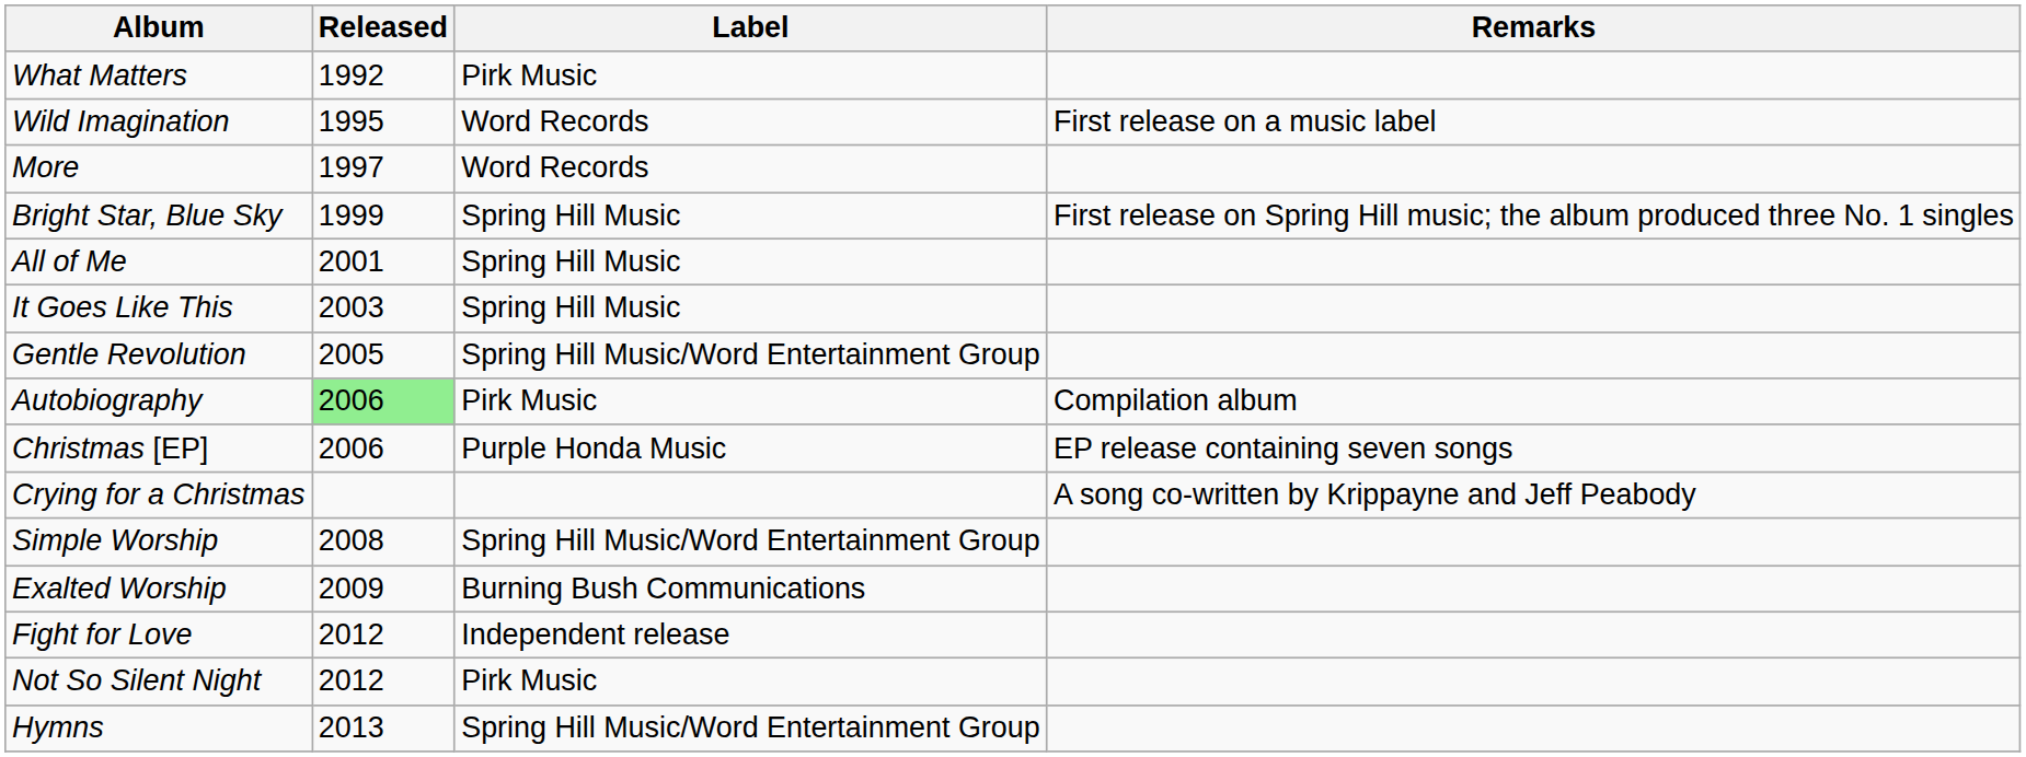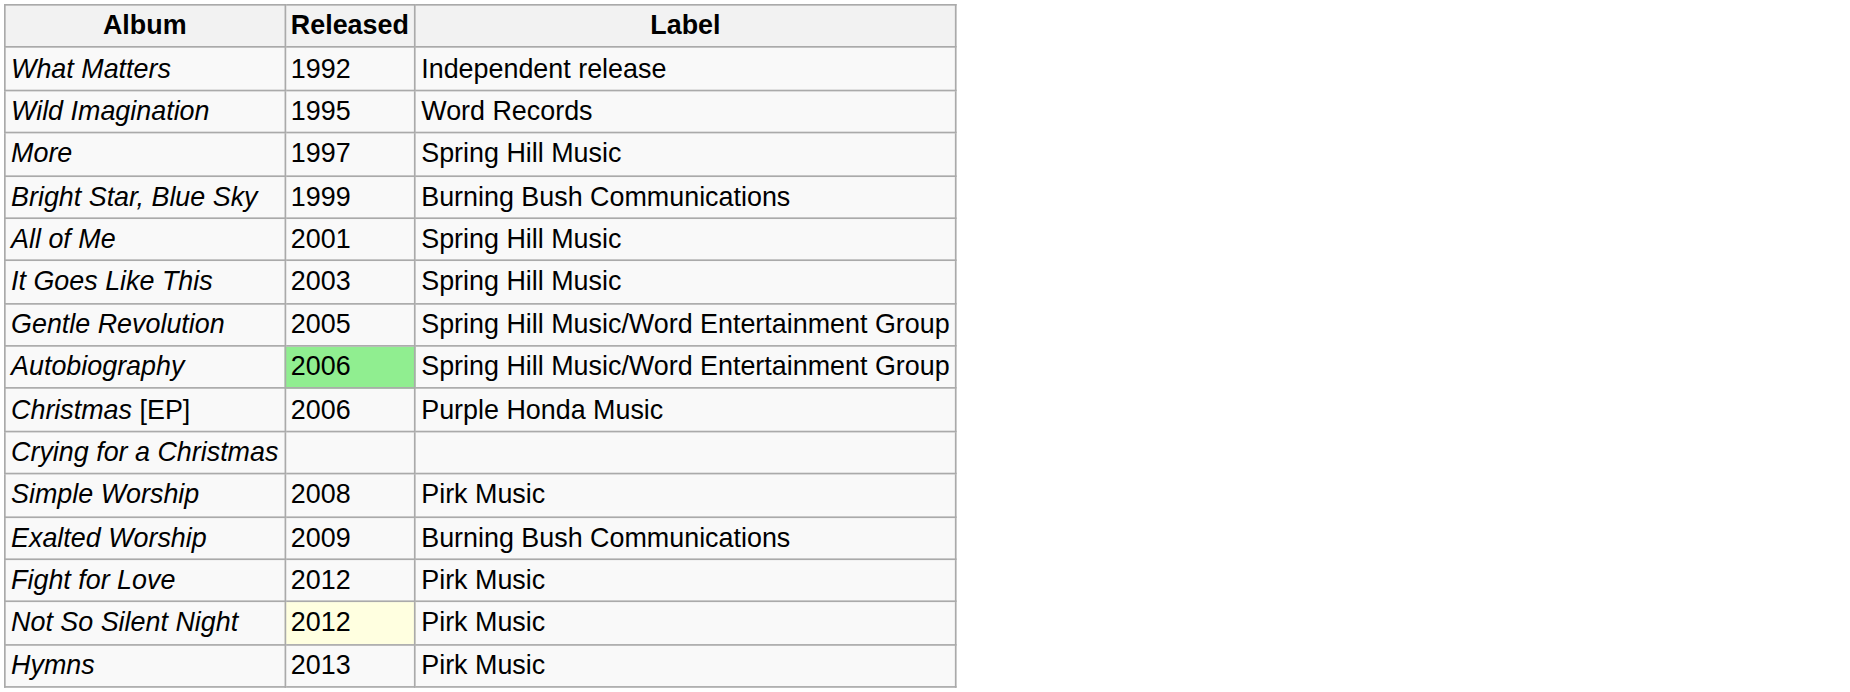 <table class="wikitable">
 <tr>
 <th>Album</th>
 <th>Released</th>
 <th>Label</th>
-<th>Remarks</th>
 </tr>
 <tr>
 <td><em>What Matters</em></td>
 <td>1992</td>
-<td>Pirk Music</td>
-<td></td>
+<td>Independent release</td>
 </tr>
 <tr>
 <td><em>Wild Imagination</em></td>
 <td>1995</td>
 <td>Word Records</td>
-<td>First release on a music label</td>
 </tr>
 <tr>
 <td><em>More</em></td>
 <td>1997</td>
-<td>Word Records</td>
-<td></td>
+<td>Spring Hill Music</td>
 </tr>
 <tr>
 <td><em>Bright Star, Blue Sky</em></td>
 <td>1999</td>
-<td>Spring Hill Music</td>
-<td>First release on Spring Hill music; the album produced three No. 1 singles</td>
+<td>Burning Bush Communications</td>
 </tr>
 <tr>
 <td><em>All of Me</em></td>
 <td>2001</td>
 <td>Spring Hill Music</td>
-<td></td>
 </tr>
 <tr>
 <td><em>It Goes Like This</em></td>
 <td>2003</td>
 <td>Spring Hill Music</td>
-<td></td>
 </tr>
 <tr>
 <td><em>Gentle Revolution</em></td>
 <td>2005</td>
 <td>Spring Hill Music/Word Entertainment Group</td>
-<td></td>
 </tr>
 <tr>
 <td><em>Autobiography</em></td>
 <td style="background: lightgreen;">2006</td>
-<td>Pirk Music</td>
-<td>Compilation album</td>
+<td>Spring Hill Music/Word Entertainment Group</td>
 </tr>
 <tr>
 <td><em>Christmas</em> [EP]</td>
 <td>2006</td>
 <td>Purple Honda Music</td>
-<td>EP release containing seven songs</td>
 </tr>
 <tr>
 <td><em>Crying for a Christmas</em></td>
 <td></td>
 <td></td>
-<td>A song co-written by Krippayne and Jeff Peabody</td>
 </tr>
 <tr>
 <td><em>Simple Worship</em></td>
 <td>2008</td>
-<td>Spring Hill Music/Word Entertainment Group</td>
-<td></td>
+<td>Pirk Music</td>
 </tr>
 <tr>
 <td><em>Exalted Worship</em></td>
 <td>2009</td>
 <td>Burning Bush Communications</td>
-<td></td>
 </tr>
 <tr>
 <td><em>Fight for Love</em></td>
 <td>2012</td>
-<td>Independent release</td>
-<td></td>
+<td>Pirk Music</td>
 </tr>
 <tr>
 <td><em>Not So Silent Night</em></td>
-<td>2012</td>
+<td style="background: lightyellow;">2012</td>
 <td>Pirk Music</td>
-<td></td>
 </tr>
 <tr>
 <td><em>Hymns</em></td>
 <td>2013</td>
-<td>Spring Hill Music/Word Entertainment Group</td>
-<td></td>
+<td>Pirk Music</td>
 </tr>
 </table>
